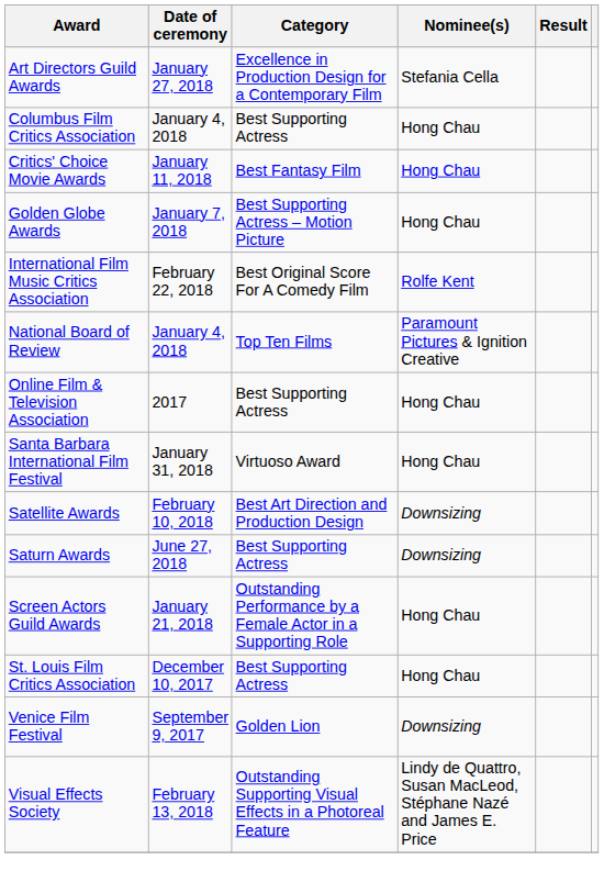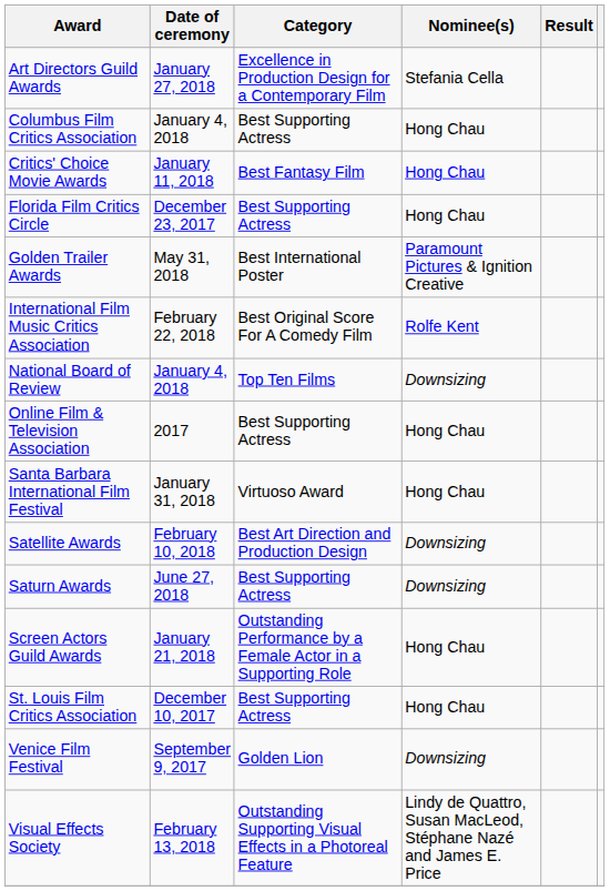 <table class="wikitable sortable">
 <tr style="background:#ccc; text-align:center;">
 <th scope="col" style="width:26%;">Award</th>
 <th scope="col">Date of ceremony</th>
 <th scope="col" style="width:30%;">Category</th>
 <th scope="col" style="width:25%;">Nominee(s)</th>
 <th scope="col" style="width:6%;">Result</th>
 <th scope="col" class="unsortable"></th>
 </tr>
 <tr>
 <td><a href='#'>Art Directors Guild Awards</a></td>
 <td><a href='#'>January 27, 2018</a></td>
 <td><a href='#'>Excellence in Production Design for a Contemporary Film</a></td>
 <td>Stefania Cella</td>
 <td></td>
 <td style="text-align:center;"></td>
 </tr>
 <tr>
 <td><a href='#'>Columbus Film Critics Association</a></td>
 <td>January 4, 2018</td>
 <td>Best Supporting Actress</td>
 <td>Hong Chau</td>
 <td></td>
 <td style="text-align:center;"><br></td>
 </tr>
 <tr>
 <td><a href='#'>Critics' Choice Movie Awards</a></td>
 <td><a href='#'>January 11, 2018</a></td>
 <td><a href='#'>Best Fantasy Film</a></td>
 <td><a href='#'>Hong Chau</a></td>
 <td></td>
 <td style="text-align:center;"></td>
 </tr>
 <tr>
-<td><a href='#'>Golden Globe Awards</a></td>
-<td><a href='#'>January 7, 2018</a></td>
-<td><a href='#'>Best Supporting Actress – Motion Picture</a></td>
+<td><a href='#'>Florida Film Critics Circle</a></td>
+<td><a href='#'>December 23, 2017</a></td>
+<td><a href='#'>Best Supporting Actress</a></td>
 <td>Hong Chau</td>
 <td></td>
-<td style="text-align:center;"></td>
+<td style="text-align:center;"><br></td>
+</tr>
+<tr>
+<td><a href='#'>Golden Trailer Awards</a></td>
+<td>May 31, 2018</td>
+<td>Best International Poster</td>
+<td><a href='#'>Paramount Pictures</a> & Ignition Creative</td>
+<td></td>
+<td style="text-align:center;"><br></td>
 </tr>
 <tr>
 <td><a href='#'>International Film Music Critics Association</a></td>
 <td>February 22, 2018</td>
 <td>Best Original Score For A Comedy Film</td>
 <td><a href='#'>Rolfe Kent</a></td>
 <td></td>
 <td style="text-align: center;"><br></td>
 </tr>
 <tr>
 <td><a href='#'>National Board of Review</a></td>
 <td><a href='#'>January 4, 2018</a></td>
 <td><a href='#'>Top Ten Films</a></td>
-<td><a href='#'>Paramount Pictures</a> & Ignition Creative</td>
+<td><em>Downsizing</em></td>
 <td></td>
 <td style="text-align: center;"></td>
 </tr>
 <tr>
 <td><a href='#'>Online Film & Television Association</a></td>
 <td>2017</td>
 <td>Best Supporting Actress</td>
 <td>Hong Chau</td>
 <td></td>
 <td style="text-align: center;"></td>
 </tr>
 <tr>
 <td><a href='#'>Santa Barbara International Film Festival</a></td>
 <td>January 31, 2018</td>
 <td>Virtuoso Award</td>
 <td>Hong Chau</td>
 <td></td>
 <td style="text-align:center;"></td>
 </tr>
 <tr>
 <td><a href='#'>Satellite Awards</a></td>
 <td><a href='#'>February 10, 2018</a></td>
 <td><a href='#'>Best Art Direction and Production Design</a></td>
 <td><em>Downsizing</em></td>
 <td></td>
 <td style="text-align:center;"></td>
 </tr>
 <tr>
 <td><a href='#'>Saturn Awards</a></td>
 <td><a href='#'>June 27, 2018</a></td>
 <td><a href='#'>Best Supporting Actress</a></td>
 <td><em>Downsizing</em></td>
 <td></td>
 <td style="text-align:center;"></td>
 </tr>
 <tr>
 <td><a href='#'>Screen Actors Guild Awards</a></td>
 <td><a href='#'>January 21, 2018</a></td>
 <td><a href='#'>Outstanding Performance by a Female Actor in a Supporting Role</a></td>
 <td>Hong Chau</td>
 <td></td>
 <td style="text-align:center;"></td>
 </tr>
 <tr>
 <td><a href='#'>St. Louis Film Critics Association</a></td>
 <td><a href='#'>December 10, 2017</a></td>
 <td><a href='#'>Best Supporting Actress</a></td>
 <td>Hong Chau</td>
 <td></td>
 <td style="text-align:center;"></td>
 </tr>
 <tr>
 <td><a href='#'>Venice Film Festival</a></td>
 <td><a href='#'>September 9, 2017</a></td>
 <td><a href='#'>Golden Lion</a></td>
 <td><em>Downsizing</em></td>
 <td></td>
 <td style="text-align:center;"><br><br><br></td>
 </tr>
 <tr>
 <td><a href='#'>Visual Effects Society</a></td>
 <td><a href='#'>February 13, 2018</a></td>
 <td><a href='#'>Outstanding Supporting Visual Effects in a Photoreal Feature</a></td>
 <td>Lindy de Quattro, Susan MacLeod, Stéphane Nazé and James E. Price</td>
 <td></td>
 <td style="text-align:center;"></td>
 </tr>
 <tr>
 </tr>
 </table>
